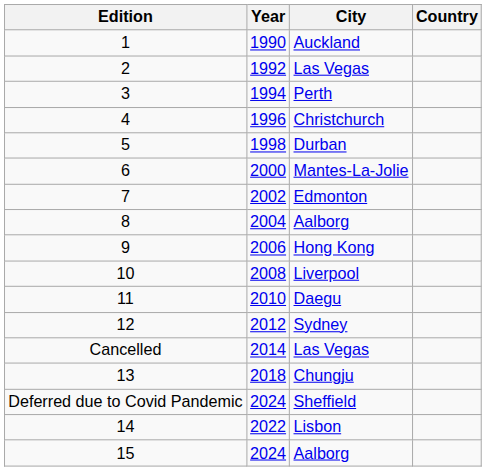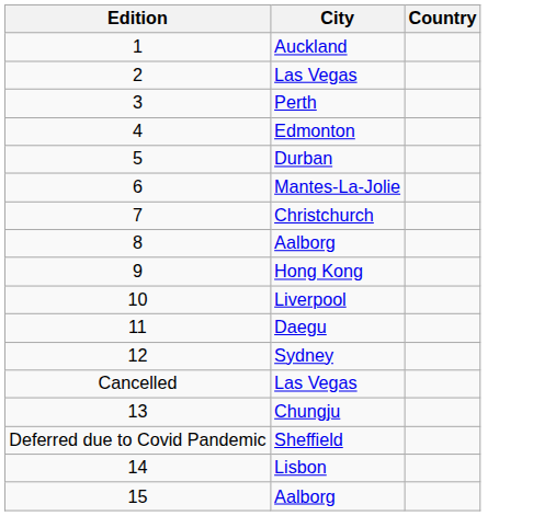 <table class=wikitable>
 <tr>
 <th>Edition</th>
-<th>Year</th>
 <th>City</th>
 <th>Country</th>
 </tr>
 <tr>
 <td align=center>1</td>
-<td><a href='#'>1990</a></td>
 <td><a href='#'>Auckland</a></td>
 <td></td>
 </tr>
 <tr>
 <td align=center>2</td>
-<td><a href='#'>1992</a></td>
 <td><a href='#'>Las Vegas</a></td>
 <td></td>
 </tr>
 <tr>
 <td align=center>3</td>
-<td><a href='#'>1994</a></td>
 <td><a href='#'>Perth</a></td>
 <td></td>
 </tr>
 <tr>
 <td align=center>4</td>
-<td><a href='#'>1996</a></td>
-<td><a href='#'>Christchurch</a></td>
+<td><a href='#'>Edmonton</a></td>
 <td></td>
 </tr>
 <tr>
 <td align=center>5</td>
-<td><a href='#'>1998</a></td>
 <td><a href='#'>Durban</a></td>
 <td></td>
 </tr>
 <tr>
 <td align=center>6</td>
-<td><a href='#'>2000</a></td>
 <td><a href='#'>Mantes-La-Jolie</a></td>
 <td></td>
 </tr>
 <tr>
 <td align=center>7</td>
-<td><a href='#'>2002</a></td>
-<td><a href='#'>Edmonton</a></td>
+<td><a href='#'>Christchurch</a></td>
 <td></td>
 </tr>
 <tr>
 <td align=center>8</td>
-<td><a href='#'>2004</a></td>
 <td><a href='#'>Aalborg</a></td>
 <td></td>
 </tr>
 <tr>
 <td align=center>9</td>
-<td><a href='#'>2006</a></td>
 <td><a href='#'>Hong Kong</a></td>
 <td></td>
 </tr>
 <tr>
 <td align=center>10</td>
-<td><a href='#'>2008</a></td>
 <td><a href='#'>Liverpool</a></td>
 <td></td>
 </tr>
 <tr>
 <td align=center>11</td>
-<td><a href='#'>2010</a></td>
 <td><a href='#'>Daegu</a></td>
 <td></td>
 </tr>
 <tr>
 <td align=center>12</td>
-<td><a href='#'>2012</a></td>
 <td><a href='#'>Sydney</a></td>
 <td></td>
 </tr>
 <tr>
 <td align=center>Cancelled</td>
-<td><a href='#'>2014</a></td>
 <td><a href='#'>Las Vegas</a></td>
 <td></td>
 </tr>
 <tr>
 <td align=center>13</td>
-<td><a href='#'>2018</a></td>
 <td><a href='#'>Chungju</a></td>
 <td></td>
 </tr>
 <tr>
 <td align=center>Deferred due to Covid Pandemic</td>
-<td><a href='#'>2024</a></td>
 <td><a href='#'>Sheffield</a></td>
 <td></td>
 </tr>
 <tr>
 <td align=center>14</td>
-<td><a href='#'>2022</a></td>
 <td><a href='#'>Lisbon</a></td>
 <td></td>
 </tr>
 <tr>
 <td align=center>15</td>
-<td><a href='#'>2024</a></td>
 <td><a href='#'>Aalborg</a></td>
 <td></td>
 </tr>
 </table>
